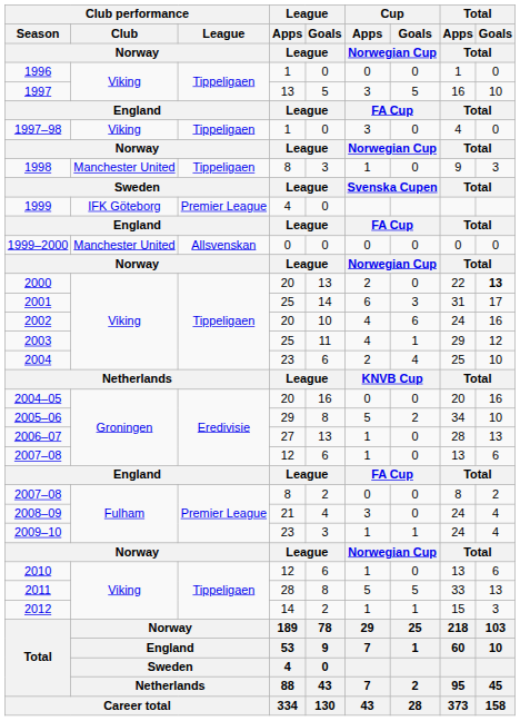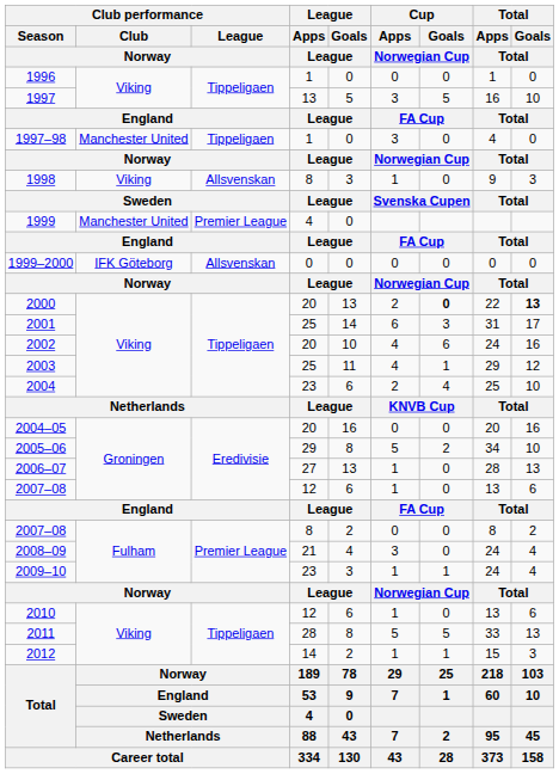 <table class="wikitable" style="text-align:center">
 <tr>
 <th colspan="3">Club performance</th>
 <th colspan="2">League</th>
 <th colspan="2">Cup</th>
 <th colspan="2">Total</th>
 </tr>
 <tr>
 <th>Season</th>
 <th>Club</th>
 <th>League</th>
 <th>Apps</th>
 <th>Goals</th>
 <th>Apps</th>
 <th>Goals</th>
 <th>Apps</th>
 <th>Goals</th>
 </tr>
 <tr>
 <th colspan="3">Norway</th>
 <th colspan=2>League</th>
 <th colspan=2><a href='#'>Norwegian Cup</a></th>
 <th colspan=2>Total</th>
 </tr>
 <tr>
 <td><a href='#'>1996</a></td>
 <td rowspan="2"><a href='#'>Viking</a></td>
 <td rowspan="2"><a href='#'>Tippeligaen</a></td>
 <td>1</td>
 <td>0</td>
 <td>0</td>
 <td>0</td>
 <td>1</td>
 <td>0</td>
 </tr>
 <tr>
 <td><a href='#'>1997</a></td>
 <td>13</td>
 <td>5</td>
 <td>3</td>
 <td>5</td>
 <td>16</td>
 <td>10</td>
 </tr>
 <tr>
 <th colspan=3>England</th>
 <th colspan=2>League</th>
 <th colspan=2><a href='#'>FA Cup</a></th>
 <th colspan=2>Total</th>
 </tr>
 <tr>
 <td><a href='#'>1997–98</a></td>
-<td><a href='#'>Viking</a></td>
+<td><a href='#'>Manchester United</a></td>
 <td><a href='#'>Tippeligaen</a></td>
 <td>1</td>
 <td>0</td>
 <td>3</td>
 <td>0</td>
 <td>4</td>
 <td>0</td>
 </tr>
 <tr>
 <th colspan=3>Norway</th>
 <th colspan=2>League</th>
 <th colspan=2><a href='#'>Norwegian Cup</a></th>
 <th colspan=2>Total</th>
 </tr>
 <tr>
 <td><a href='#'>1998</a></td>
-<td><a href='#'>Manchester United</a></td>
-<td><a href='#'>Tippeligaen</a></td>
+<td><a href='#'>Viking</a></td>
+<td><a href='#'>Allsvenskan</a></td>
 <td>8</td>
 <td>3</td>
 <td>1</td>
 <td>0</td>
 <td>9</td>
 <td>3</td>
 </tr>
 <tr>
 <th colspan=3>Sweden</th>
 <th colspan=2>League</th>
 <th colspan=2><a href='#'>Svenska Cupen</a></th>
 <th colspan=2>Total</th>
 </tr>
 <tr>
 <td><a href='#'>1999</a></td>
-<td><a href='#'>IFK Göteborg</a></td>
+<td><a href='#'>Manchester United</a></td>
 <td><a href='#'>Premier League</a></td>
 <td>4</td>
 <td>0</td>
 <td></td>
 <td></td>
 <td></td>
 <td></td>
 </tr>
 <tr>
 <th colspan=3>England</th>
 <th colspan=2>League</th>
 <th colspan=2><a href='#'>FA Cup</a></th>
 <th colspan=2>Total</th>
 </tr>
 <tr>
 <td><a href='#'>1999–2000</a></td>
-<td><a href='#'>Manchester United</a></td>
+<td><a href='#'>IFK Göteborg</a></td>
 <td><a href='#'>Allsvenskan</a></td>
 <td>0</td>
 <td>0</td>
 <td>0</td>
 <td>0</td>
 <td>0</td>
 <td>0</td>
 </tr>
 <tr>
 <th colspan=3>Norway</th>
 <th colspan=2>League</th>
 <th colspan=2><a href='#'>Norwegian Cup</a></th>
 <th colspan=2>Total</th>
 </tr>
 <tr>
 <td><a href='#'>2000</a></td>
 <td rowspan="5"><a href='#'>Viking</a></td>
 <td rowspan="5"><a href='#'>Tippeligaen</a></td>
 <td>20</td>
 <td>13</td>
 <td>2</td>
-<td>0</td>
+<td><strong>0</strong></td>
 <td>22</td>
 <td><strong>13</strong></td>
 </tr>
 <tr>
 <td><a href='#'>2001</a></td>
 <td>25</td>
 <td>14</td>
 <td>6</td>
 <td>3</td>
 <td>31</td>
 <td>17</td>
 </tr>
 <tr>
 <td><a href='#'>2002</a></td>
 <td>20</td>
 <td>10</td>
 <td>4</td>
 <td>6</td>
 <td>24</td>
 <td>16</td>
 </tr>
 <tr>
 <td><a href='#'>2003</a></td>
 <td>25</td>
 <td>11</td>
 <td>4</td>
 <td>1</td>
 <td>29</td>
 <td>12</td>
 </tr>
 <tr>
 <td><a href='#'>2004</a></td>
 <td>23</td>
 <td>6</td>
 <td>2</td>
 <td>4</td>
 <td>25</td>
 <td>10</td>
 </tr>
 <tr>
 <th colspan=3>Netherlands</th>
 <th colspan=2>League</th>
 <th colspan=2><a href='#'>KNVB Cup</a></th>
 <th colspan=2>Total</th>
 </tr>
 <tr>
 <td><a href='#'>2004–05</a></td>
 <td rowspan="4"><a href='#'>Groningen</a></td>
 <td rowspan="4"><a href='#'>Eredivisie</a></td>
 <td>20</td>
 <td>16</td>
 <td>0</td>
 <td>0</td>
 <td>20</td>
 <td>16</td>
 </tr>
 <tr>
 <td><a href='#'>2005–06</a></td>
 <td>29</td>
 <td>8</td>
 <td>5</td>
 <td>2</td>
 <td>34</td>
 <td>10</td>
 </tr>
 <tr>
 <td><a href='#'>2006–07</a></td>
 <td>27</td>
 <td>13</td>
 <td>1</td>
 <td>0</td>
 <td>28</td>
 <td>13</td>
 </tr>
 <tr>
 <td><a href='#'>2007–08</a></td>
 <td>12</td>
 <td>6</td>
 <td>1</td>
 <td>0</td>
 <td>13</td>
 <td>6</td>
 </tr>
 <tr>
 <th colspan=3>England</th>
 <th colspan=2>League</th>
 <th colspan=2><a href='#'>FA Cup</a></th>
 <th colspan=2>Total</th>
 </tr>
 <tr>
 <td><a href='#'>2007–08</a></td>
 <td rowspan="3"><a href='#'>Fulham</a></td>
 <td rowspan="3"><a href='#'>Premier League</a></td>
 <td>8</td>
 <td>2</td>
 <td>0</td>
 <td>0</td>
 <td>8</td>
 <td>2</td>
 </tr>
 <tr>
 <td><a href='#'>2008–09</a></td>
 <td>21</td>
 <td>4</td>
 <td>3</td>
 <td>0</td>
 <td>24</td>
 <td>4</td>
 </tr>
 <tr>
 <td><a href='#'>2009–10</a></td>
 <td>23</td>
 <td>3</td>
 <td>1</td>
 <td>1</td>
 <td>24</td>
 <td>4</td>
 </tr>
 <tr>
 <th colspan=3>Norway</th>
 <th colspan=2>League</th>
 <th colspan=2><a href='#'>Norwegian Cup</a></th>
 <th colspan=2>Total</th>
 </tr>
 <tr>
 <td><a href='#'>2010</a></td>
 <td rowspan="3"><a href='#'>Viking</a></td>
 <td rowspan="3"><a href='#'>Tippeligaen</a></td>
 <td>12</td>
 <td>6</td>
 <td>1</td>
 <td>0</td>
 <td>13</td>
 <td>6</td>
 </tr>
 <tr>
 <td><a href='#'>2011</a></td>
 <td>28</td>
 <td>8</td>
 <td>5</td>
 <td>5</td>
 <td>33</td>
 <td>13</td>
 </tr>
 <tr>
 <td><a href='#'>2012</a></td>
 <td>14</td>
 <td>2</td>
 <td>1</td>
 <td>1</td>
 <td>15</td>
 <td>3</td>
 </tr>
 <tr>
 <th rowspan=4>Total</th>
 <th colspan=2>Norway</th>
 <th>189</th>
 <th>78</th>
 <th>29</th>
 <th>25</th>
 <th>218</th>
 <th>103</th>
 </tr>
 <tr>
 <th colspan=2>England</th>
 <th>53</th>
 <th>9</th>
 <th>7</th>
 <th>1</th>
 <th>60</th>
 <th>10</th>
 </tr>
 <tr>
 <th colspan=2>Sweden</th>
 <th>4</th>
 <th>0</th>
 <th></th>
 <th></th>
 <th></th>
 <th></th>
 </tr>
 <tr>
 <th colspan=2>Netherlands</th>
 <th>88</th>
 <th>43</th>
 <th>7</th>
 <th>2</th>
 <th>95</th>
 <th>45</th>
 </tr>
 <tr>
 <th colspan=3>Career total</th>
 <th>334</th>
 <th>130</th>
 <th>43</th>
 <th>28</th>
 <th>373</th>
 <th>158</th>
 </tr>
 </table>
